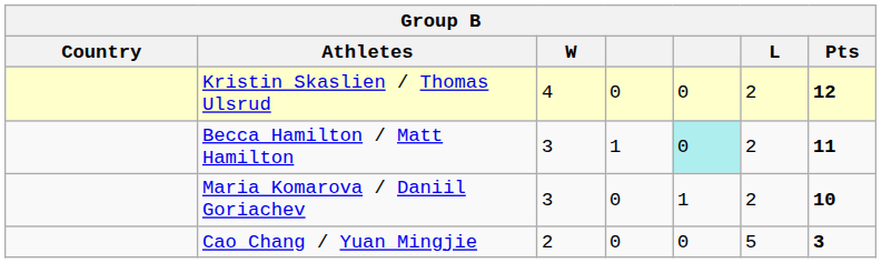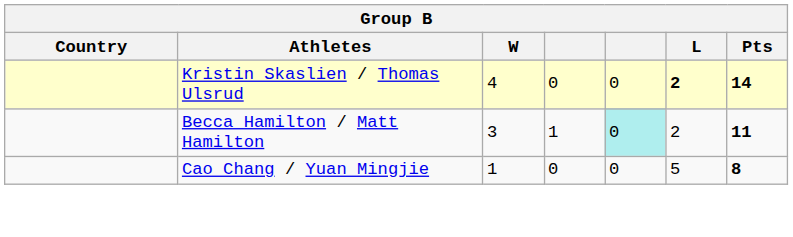 <table class=wikitable>
 <tr>
 <th colspan=7>Group B</th>
 </tr>
 <tr>
 <th width=125>Country</th>
 <th width=225>Athletes</th>
 <th width=40>W</th>
 <th width=40></th>
 <th width=40></th>
 <th width=40>L</th>
 <th width=40>Pts</th>
 </tr>
 <tr bgcolor=#ffffcc>
 <td></td>
 <td><a href='#'>Kristin Skaslien</a> / <a href='#'>Thomas Ulsrud</a></td>
 <td>4</td>
 <td>0</td>
 <td>0</td>
-<td>2</td>
-<td><strong>12</strong></td>
+<td><strong>2</strong></td>
+<td><strong>14</strong></td>
 </tr>
 <tr>
 <td></td>
 <td><a href='#'>Becca Hamilton</a> / <a href='#'>Matt Hamilton</a></td>
 <td>3</td>
 <td>1</td>
 <td style="background: paleturquoise;">0</td>
 <td>2</td>
 <td><strong>11</strong></td>
 </tr>
 <tr>
 <td></td>
-<td><a href='#'>Maria Komarova</a> / <a href='#'>Daniil Goriachev</a></td>
-<td>3</td>
-<td>0</td>
+<td><a href='#'>Cao Chang</a> / <a href='#'>Yuan Mingjie</a></td>
 <td>1</td>
-<td>2</td>
-<td><strong>10</strong></td>
-</tr>
-<tr>
-<td></td>
-<td><a href='#'>Cao Chang</a> / <a href='#'>Yuan Mingjie</a></td>
-<td>2</td>
 <td>0</td>
 <td>0</td>
 <td>5</td>
-<td><strong>3</strong></td>
+<td><strong>8</strong></td>
 </tr>
 </table>
